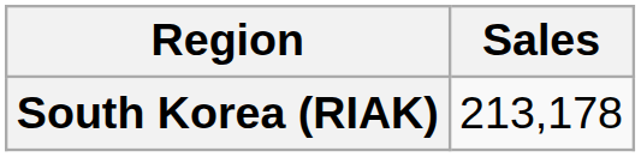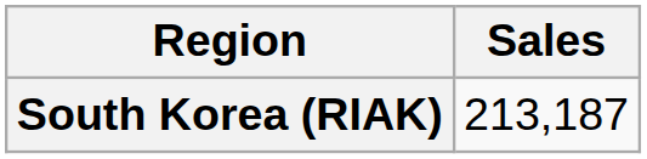 <table class="wikitable plainrowheaders">
 <tr>
 <th>Region</th>
 <th>Sales</th>
 </tr>
 <tr>
 <th scope="row">South Korea (RIAK)</th>
-<td>213,178</td>
+<td>213,187</td>
 </tr>
 </table>
